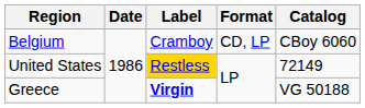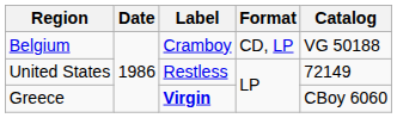 <table class="wikitable">
 <tr>
 <th>Region</th>
 <th>Date</th>
 <th>Label</th>
 <th>Format</th>
 <th>Catalog</th>
 </tr>
 <tr>
 <td><a href='#'>Belgium</a></td>
 <td rowspan="3">1986</td>
 <td><a href='#'>Cramboy</a></td>
 <td>CD, <a href='#'>LP</a></td>
-<td>CBoy 6060</td>
+<td>VG 50188</td>
 </tr>
 <tr>
 <td>United States</td>
-<td style="background: gold;"><a href='#'>Restless</a></td>
+<td><a href='#'>Restless</a></td>
 <td rowspan="2">LP</td>
 <td>72149</td>
 </tr>
 <tr>
 <td>Greece</td>
 <td><strong><a href='#'>Virgin</a></strong></td>
-<td>VG 50188</td>
+<td>CBoy 6060</td>
 </tr>
 </table>
